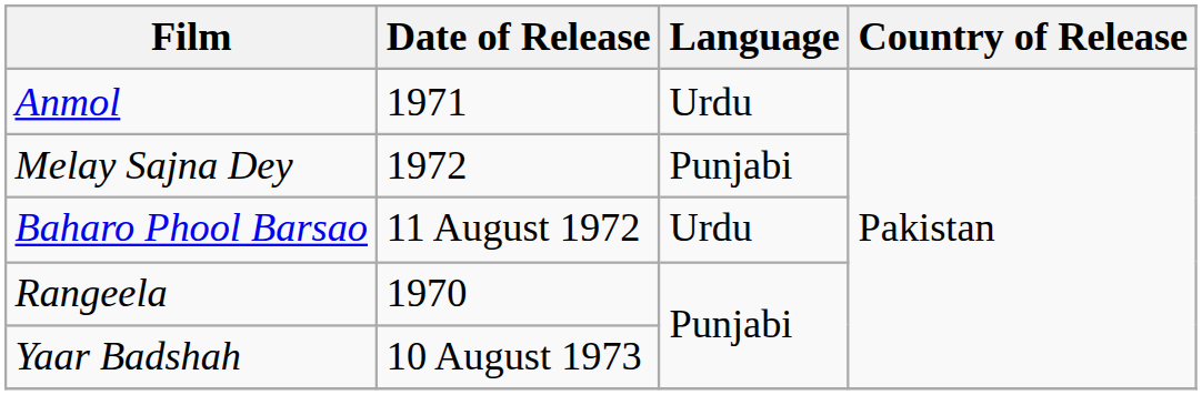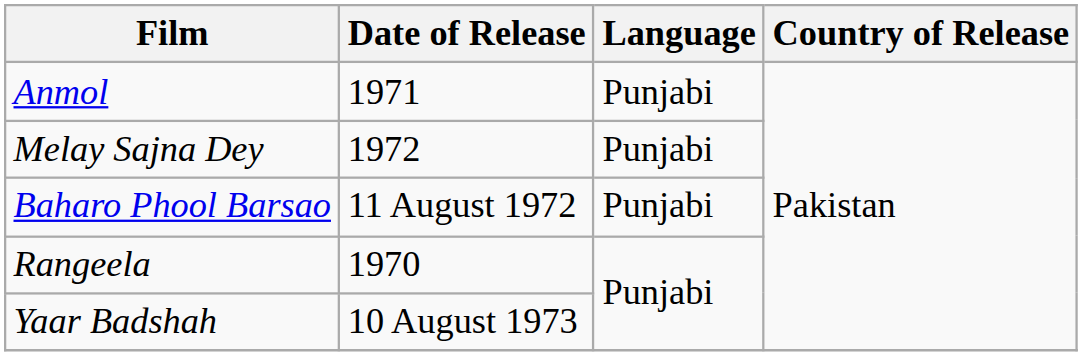 <table class="wikitable">
 <tr>
 <th>Film</th>
 <th>Date of Release</th>
 <th>Language</th>
 <th>Country of Release</th>
 </tr>
 <tr>
 <td><em><a href='#'>Anmol</a></em></td>
 <td>1971</td>
-<td>Urdu</td>
+<td>Punjabi</td>
 <td rowspan="5">Pakistan</td>
 </tr>
 <tr>
 <td><em>Melay Sajna Dey</em></td>
 <td>1972</td>
 <td>Punjabi</td>
 </tr>
 <tr>
 <td><em><a href='#'>Baharo Phool Barsao</a></em></td>
 <td>11 August 1972</td>
-<td>Urdu</td>
+<td>Punjabi</td>
 </tr>
 <tr>
 <td><em>Rangeela</em></td>
 <td>1970</td>
 <td rowspan="2">Punjabi</td>
 </tr>
 <tr>
 <td><em>Yaar Badshah</em></td>
 <td>10 August 1973</td>
 </tr>
 <tr>
 </tr>
 </table>
